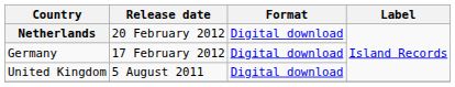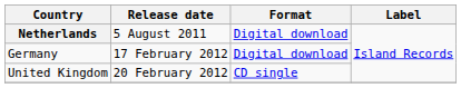 <table class="wikitable plainrowheaders">
 <tr>
 <th scope="col">Country</th>
 <th scope="col">Release date</th>
 <th scope="col">Format</th>
 <th scope="col">Label</th>
 </tr>
 <tr>
 <th scope="row">Netherlands</th>
-<td>20 February 2012</td>
+<td>5 August 2011</td>
 <td><a href='#'>Digital download</a></td>
 <td rowspan="3"><a href='#'>Island Records</a></td>
 </tr>
 <tr>
 <td scope="row">Germany</td>
 <td>17 February 2012</td>
 <td><a href='#'>Digital download</a></td>
 </tr>
 <tr>
 <td scope="row">United Kingdom</td>
-<td>5 August 2011</td>
-<td><a href='#'>Digital download</a></td>
+<td>20 February 2012</td>
+<td><a href='#'>CD single</a></td>
 </tr>
 <tr>
 </tr>
 </table>
